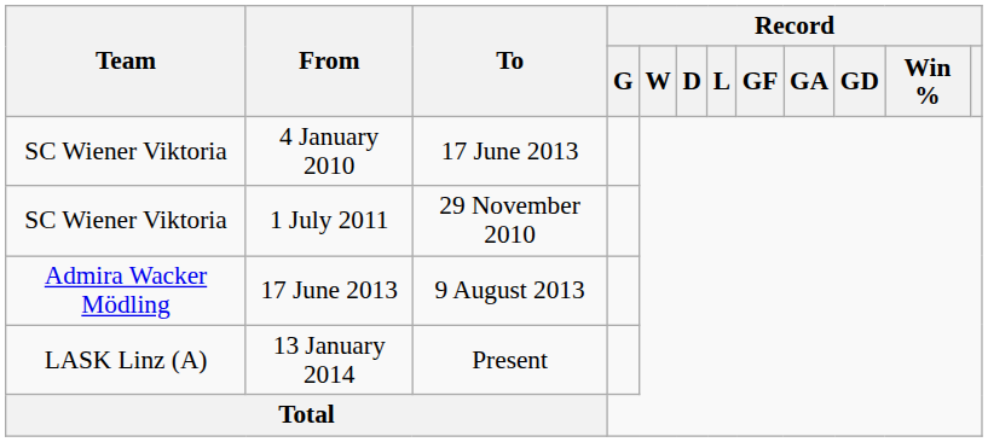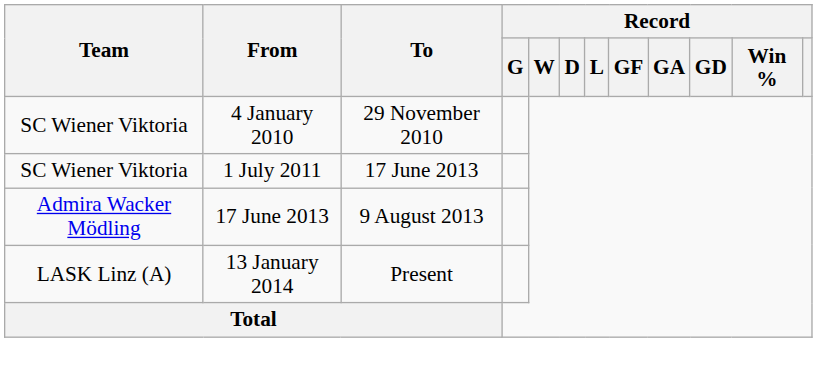 <table class="wikitable" style="text-align: center">
 <tr>
 <th rowspan="2">Team</th>
 <th rowspan="2">From</th>
 <th rowspan="2">To</th>
 <th colspan="9">Record</th>
 </tr>
 <tr>
 <th>G</th>
 <th>W</th>
 <th>D</th>
 <th>L</th>
 <th>GF</th>
 <th>GA</th>
 <th>GD</th>
 <th>Win %</th>
 <th></th>
 </tr>
 <tr>
 <td>SC Wiener Viktoria</td>
 <td>4 January 2010</td>
-<td>17 June 2013<br></td>
+<td>29 November 2010<br></td>
 <td></td>
 </tr>
 <tr>
 <td>SC Wiener Viktoria</td>
 <td>1 July 2011</td>
-<td>29 November 2010<br></td>
+<td>17 June 2013<br></td>
 <td></td>
 </tr>
 <tr>
 <td><a href='#'>Admira Wacker Mödling</a></td>
 <td>17 June 2013</td>
 <td>9 August 2013<br></td>
 <td></td>
 </tr>
 <tr>
 <td>LASK Linz (A)</td>
 <td>13 January 2014</td>
 <td>Present<br></td>
 <td></td>
 </tr>
 <tr>
 <th colspan="3">Total<br></th>
 </tr>
 </table>
